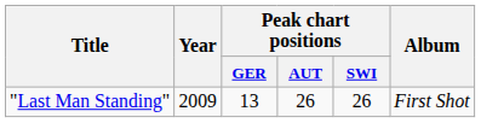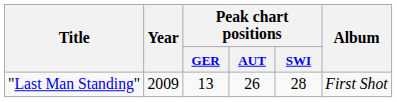 <table class="wikitable">
 <tr>
 <th rowspan="2">Title</th>
 <th rowspan="2">Year</th>
 <th colspan="3">Peak chart positions</th>
 <th rowspan="2">Album</th>
 </tr>
 <tr>
 <th width="40"><small><a href='#'>GER</a></small></th>
 <th width="40"><small><a href='#'>AUT</a></small></th>
 <th width="40"><small><a href='#'>SWI</a></small></th>
 </tr>
 <tr>
 <td>"<a href='#'>Last Man Standing</a>"</td>
 <td>2009</td>
 <td align="center">13</td>
 <td align="center">26</td>
-<td align="center">26</td>
+<td align="center">28</td>
 <td><em>First Shot</em></td>
 </tr>
 </table>
